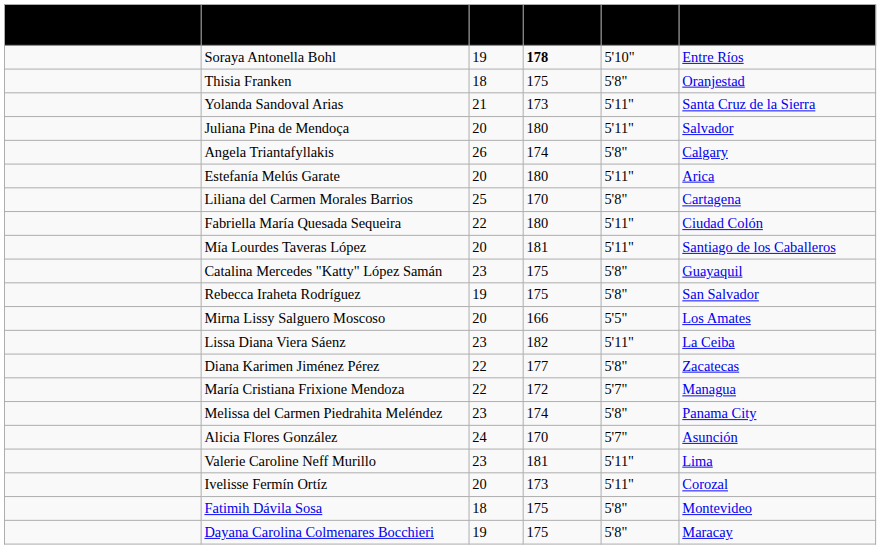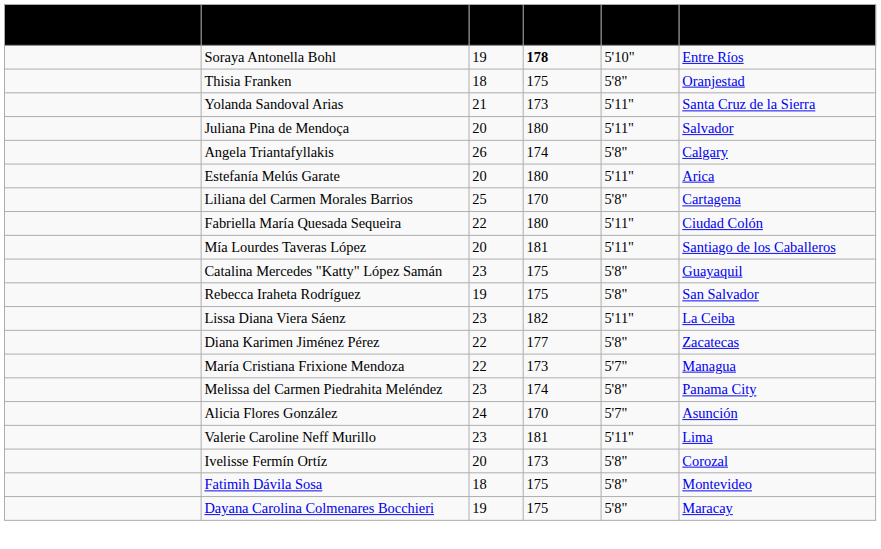 <table border="5" cellpadding="3" cellspacing="0" style="margin: 1em 1em 1em 0; background: #f9f9f9; border: 1px #aaa solid; border-collapse: collapse; font-size: 95%;" class="sortable">
 <tr bgcolor="black" colspan=40 align="center">
 <td width="200"><span><strong>Country</strong></span></td>
 <td width="275"><span><strong>Contestant</strong></span></td>
 <td width="50"><span><strong>Age</strong></span></td>
 <td width="75"><span><strong>Height<br> (cm)</strong></span></td>
 <td width="75"><span><strong>Height<br> (ft)</strong></span></td>
 <td width="200"><span><strong>Hometown</strong></span></td>
 </tr>
 <tr>
 <td><strong></strong></td>
 <td>Soraya Antonella Bohl</td>
 <td>19</td>
 <td><strong>178</strong></td>
 <td>5'10"</td>
 <td><a href='#'>Entre Ríos</a></td>
 </tr>
 <tr>
 <td><strong></strong></td>
 <td>Thisia Franken</td>
 <td>18</td>
 <td>175</td>
 <td>5'8"</td>
 <td><a href='#'>Oranjestad</a></td>
 </tr>
 <tr>
 <td><strong></strong></td>
 <td>Yolanda Sandoval Arias</td>
 <td>21</td>
 <td>173</td>
 <td>5'11"</td>
 <td><a href='#'>Santa Cruz de la Sierra</a></td>
 </tr>
 <tr>
 <td><strong></strong></td>
 <td>Juliana Pina de Mendoça</td>
 <td>20</td>
 <td>180</td>
 <td>5'11"</td>
 <td><a href='#'>Salvador</a></td>
 </tr>
 <tr>
 <td><strong></strong></td>
 <td>Angela Triantafyllakis</td>
 <td>26</td>
 <td>174</td>
 <td>5'8"</td>
 <td><a href='#'>Calgary</a></td>
 </tr>
 <tr>
 <td><strong></strong></td>
 <td>Estefanía Melús Garate</td>
 <td>20</td>
 <td>180</td>
 <td>5'11"</td>
 <td><a href='#'>Arica</a></td>
 </tr>
 <tr>
 <td><strong></strong></td>
 <td>Liliana del Carmen Morales Barrios</td>
 <td>25</td>
 <td>170</td>
 <td>5'8"</td>
 <td><a href='#'>Cartagena</a></td>
 </tr>
 <tr>
 <td><strong></strong></td>
 <td>Fabriella María Quesada Sequeira</td>
 <td>22</td>
 <td>180</td>
 <td>5'11"</td>
 <td><a href='#'>Ciudad Colón</a></td>
 </tr>
 <tr>
 <td><strong></strong></td>
 <td>Mía Lourdes Taveras López</td>
 <td>20</td>
 <td>181</td>
 <td>5'11"</td>
 <td><a href='#'>Santiago de los Caballeros</a></td>
 </tr>
 <tr>
 <td><strong></strong></td>
 <td>Catalina Mercedes "Katty" López Samán</td>
 <td>23</td>
 <td>175</td>
 <td>5'8"</td>
 <td><a href='#'>Guayaquil</a></td>
 </tr>
 <tr>
 <td><strong></strong></td>
 <td>Rebecca Iraheta Rodríguez</td>
 <td>19</td>
 <td>175</td>
 <td>5'8"</td>
 <td><a href='#'>San Salvador</a></td>
 </tr>
 <tr>
 <td><strong></strong></td>
-<td>Mirna Lissy Salguero Moscoso</td>
-<td>20</td>
-<td>166</td>
-<td>5'5"</td>
-<td><a href='#'>Los Amates</a></td>
-</tr>
-<tr>
-<td><strong></strong></td>
 <td>Lissa Diana Viera Sáenz</td>
 <td>23</td>
 <td>182</td>
 <td>5'11"</td>
 <td><a href='#'>La Ceiba</a></td>
 </tr>
 <tr>
 <td><strong></strong></td>
 <td>Diana Karimen Jiménez Pérez</td>
 <td>22</td>
 <td>177</td>
 <td>5'8"</td>
 <td><a href='#'>Zacatecas</a></td>
 </tr>
 <tr>
 <td><strong></strong></td>
 <td>María Cristiana Frixione Mendoza</td>
 <td>22</td>
-<td>172</td>
+<td>173</td>
 <td>5'7"</td>
 <td><a href='#'>Managua</a></td>
 </tr>
 <tr>
 <td><strong></strong></td>
 <td>Melissa del Carmen Piedrahita Meléndez</td>
 <td>23</td>
 <td>174</td>
 <td>5'8"</td>
 <td><a href='#'>Panama City</a></td>
 </tr>
 <tr>
 <td><strong></strong></td>
 <td>Alicia Flores González</td>
 <td>24</td>
 <td>170</td>
 <td>5'7"</td>
 <td><a href='#'>Asunción</a></td>
 </tr>
 <tr>
 <td><strong></strong></td>
 <td>Valerie Caroline Neff Murillo</td>
 <td>23</td>
 <td>181</td>
 <td>5'11"</td>
 <td><a href='#'>Lima</a></td>
 </tr>
 <tr>
 <td><strong></strong></td>
 <td>Ivelisse Fermín Ortíz</td>
 <td>20</td>
 <td>173</td>
-<td>5'11"</td>
+<td>5'8"</td>
 <td><a href='#'>Corozal</a></td>
 </tr>
 <tr>
 <td><strong></strong></td>
 <td><a href='#'>Fatimih Dávila Sosa</a></td>
 <td>18</td>
 <td>175</td>
 <td>5'8"</td>
 <td><a href='#'>Montevideo</a></td>
 </tr>
 <tr>
 <td><strong></strong></td>
 <td><a href='#'>Dayana Carolina Colmenares Bocchieri</a></td>
 <td>19</td>
 <td>175</td>
 <td>5'8"</td>
 <td><a href='#'>Maracay</a></td>
 </tr>
 </table>
